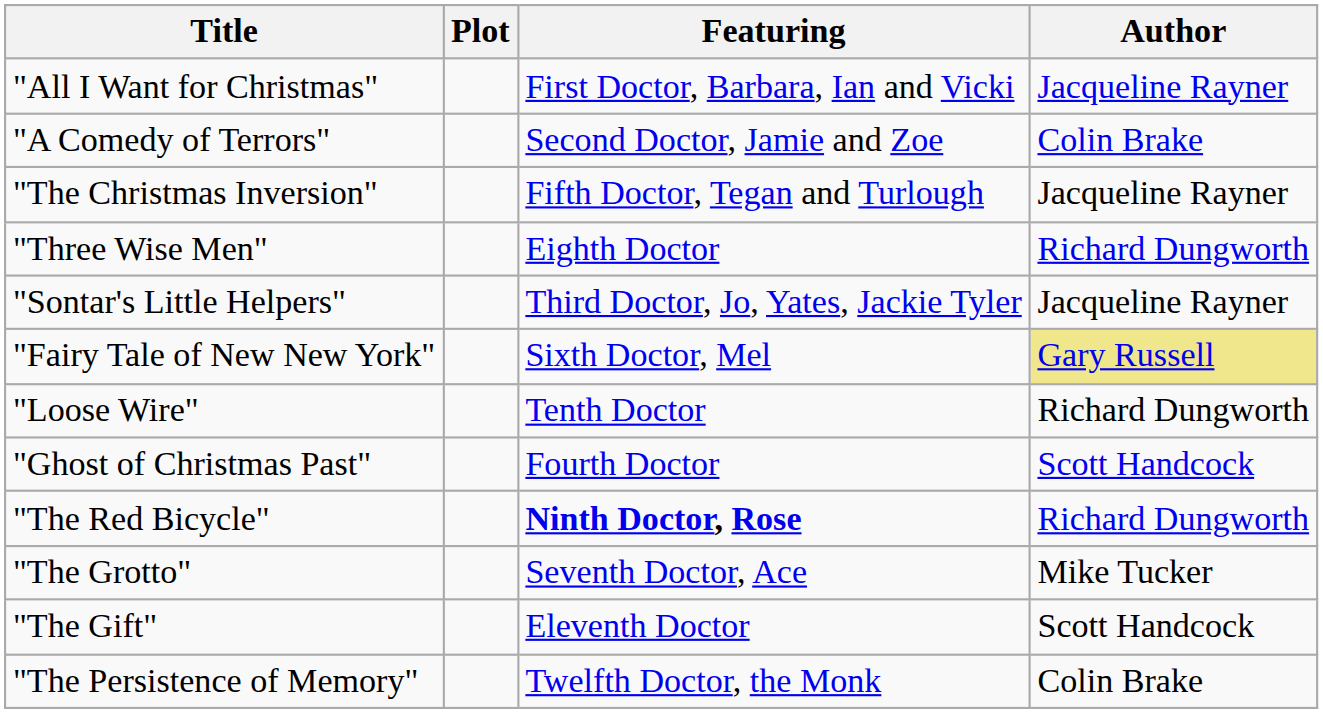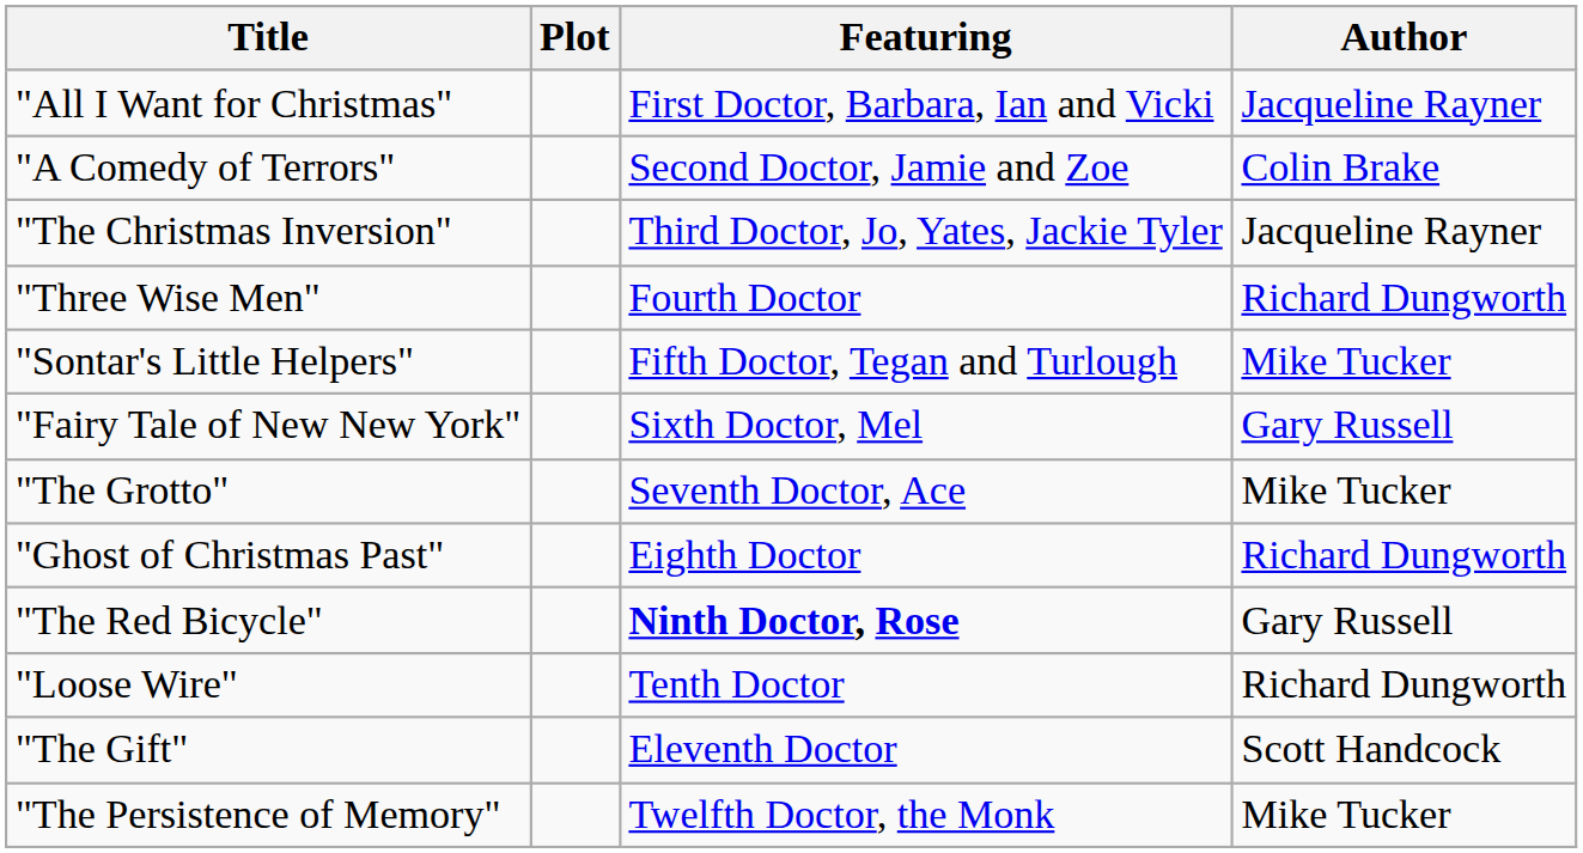 <table class="wikitable">
 <tr>
 <th>Title</th>
 <th>Plot</th>
 <th>Featuring</th>
 <th>Author</th>
 </tr>
 <tr>
 <td>"All I Want for Christmas"</td>
 <td></td>
 <td><a href='#'>First Doctor</a>, <a href='#'>Barbara</a>, <a href='#'>Ian</a> and <a href='#'>Vicki</a></td>
 <td><a href='#'>Jacqueline Rayner</a></td>
 </tr>
 <tr>
 <td>"A Comedy of Terrors"</td>
 <td></td>
 <td><a href='#'>Second Doctor</a>, <a href='#'>Jamie</a> and <a href='#'>Zoe</a></td>
 <td><a href='#'>Colin Brake</a></td>
 </tr>
 <tr>
 <td>"The Christmas Inversion"</td>
 <td></td>
-<td><a href='#'>Fifth Doctor</a>, <a href='#'>Tegan</a> and <a href='#'>Turlough</a></td>
+<td><a href='#'>Third Doctor</a>, <a href='#'>Jo</a>, <a href='#'>Yates</a>, <a href='#'>Jackie Tyler</a></td>
 <td>Jacqueline Rayner</td>
 </tr>
 <tr>
 <td>"Three Wise Men"</td>
 <td></td>
-<td><a href='#'>Eighth Doctor</a></td>
+<td><a href='#'>Fourth Doctor</a></td>
 <td><a href='#'>Richard Dungworth</a></td>
 </tr>
 <tr>
 <td>"Sontar's Little Helpers"</td>
 <td></td>
-<td><a href='#'>Third Doctor</a>, <a href='#'>Jo</a>, <a href='#'>Yates</a>, <a href='#'>Jackie Tyler</a></td>
-<td>Jacqueline Rayner</td>
+<td><a href='#'>Fifth Doctor</a>, <a href='#'>Tegan</a> and <a href='#'>Turlough</a></td>
+<td><a href='#'>Mike Tucker</a></td>
 </tr>
 <tr>
 <td>"Fairy Tale of New New York"</td>
 <td></td>
 <td><a href='#'>Sixth Doctor</a>, <a href='#'>Mel</a></td>
-<td style="background: khaki;"><a href='#'>Gary Russell</a></td>
+<td><a href='#'>Gary Russell</a></td>
+</tr>
+<tr>
+<td>"The Grotto"</td>
+<td></td>
+<td><a href='#'>Seventh Doctor</a>, <a href='#'>Ace</a></td>
+<td>Mike Tucker</td>
+</tr>
+<tr>
+<td>"Ghost of Christmas Past"</td>
+<td></td>
+<td><a href='#'>Eighth Doctor</a></td>
+<td><a href='#'>Richard Dungworth</a></td>
+</tr>
+<tr>
+<td>"The Red Bicycle"</td>
+<td></td>
+<td><strong><a href='#'>Ninth Doctor</a>, <a href='#'>Rose</a></strong></td>
+<td>Gary Russell</td>
 </tr>
 <tr>
 <td>"Loose Wire"</td>
 <td></td>
 <td><a href='#'>Tenth Doctor</a></td>
 <td>Richard Dungworth</td>
-</tr>
-<tr>
-<td>"Ghost of Christmas Past"</td>
-<td></td>
-<td><a href='#'>Fourth Doctor</a></td>
-<td><a href='#'>Scott Handcock</a></td>
-</tr>
-<tr>
-<td>"The Red Bicycle"</td>
-<td></td>
-<td><strong><a href='#'>Ninth Doctor</a>, <a href='#'>Rose</a></strong></td>
-<td><a href='#'>Richard Dungworth</a></td>
-</tr>
-<tr>
-<td>"The Grotto"</td>
-<td></td>
-<td><a href='#'>Seventh Doctor</a>, <a href='#'>Ace</a></td>
-<td>Mike Tucker</td>
 </tr>
 <tr>
 <td>"The Gift"</td>
 <td></td>
 <td><a href='#'>Eleventh Doctor</a></td>
 <td>Scott Handcock</td>
 </tr>
 <tr>
 <td>"The Persistence of Memory"</td>
 <td></td>
 <td><a href='#'>Twelfth Doctor</a>, <a href='#'>the Monk</a></td>
-<td>Colin Brake</td>
+<td>Mike Tucker</td>
 </tr>
 </table>
